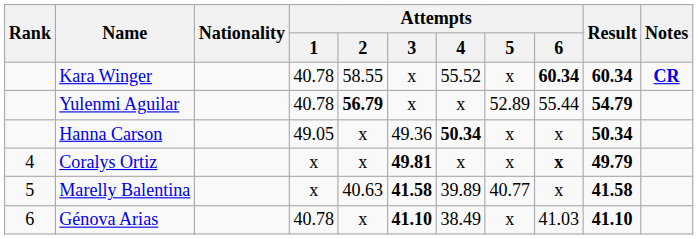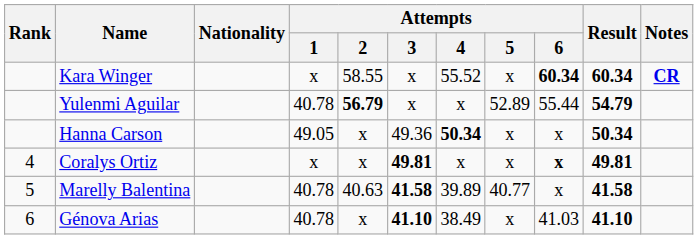 <table class="wikitable sortable" style="text-align:center">
 <tr>
 <th rowspan=2>Rank</th>
 <th rowspan=2>Name</th>
 <th rowspan=2>Nationality</th>
 <th colspan=6>Attempts</th>
 <th rowspan=2>Result</th>
 <th rowspan=2>Notes</th>
 </tr>
 <tr>
 <th>1</th>
 <th>2</th>
 <th>3</th>
 <th>4</th>
 <th>5</th>
 <th>6</th>
 </tr>
 <tr>
 <td align=center></td>
 <td align=left><a href='#'>Kara Winger</a></td>
 <td align=left></td>
-<td>40.78</td>
+<td>x</td>
 <td>58.55</td>
 <td>x</td>
 <td>55.52</td>
 <td>x</td>
 <td><strong>60.34</strong></td>
 <td><strong>60.34</strong></td>
 <td><strong><a href='#'>CR</a></strong></td>
 </tr>
 <tr>
 <td align=center></td>
 <td align=left><a href='#'>Yulenmi Aguilar</a></td>
 <td align=left></td>
 <td>40.78</td>
 <td><strong>56.79</strong></td>
 <td>x</td>
 <td>x</td>
 <td>52.89</td>
 <td>55.44</td>
 <td><strong>54.79</strong></td>
 <td></td>
 </tr>
 <tr>
 <td align=center></td>
 <td align=left><a href='#'>Hanna Carson</a></td>
 <td align=left></td>
 <td>49.05</td>
 <td>x</td>
 <td>49.36</td>
 <td><strong>50.34</strong></td>
 <td>x</td>
 <td>x</td>
 <td><strong>50.34</strong></td>
 <td></td>
 </tr>
 <tr>
 <td align=center>4</td>
 <td align=left><a href='#'>Coralys Ortiz</a></td>
 <td align=left></td>
 <td>x</td>
 <td>x</td>
 <td><strong>49.81</strong></td>
 <td>x</td>
 <td>x</td>
 <td><strong>x</strong></td>
-<td><strong>49.79</strong></td>
+<td><strong>49.81</strong></td>
 <td></td>
 </tr>
 <tr>
 <td align=center>5</td>
 <td align=left><a href='#'>Marelly Balentina</a></td>
 <td align=left></td>
-<td>x</td>
+<td>40.78</td>
 <td>40.63</td>
 <td><strong>41.58</strong></td>
 <td>39.89</td>
 <td>40.77</td>
 <td>x</td>
 <td><strong>41.58</strong></td>
 <td></td>
 </tr>
 <tr>
 <td align=center>6</td>
 <td align=left><a href='#'>Génova Arias</a></td>
 <td align=left></td>
 <td>40.78</td>
 <td>x</td>
 <td><strong>41.10</strong></td>
 <td>38.49</td>
 <td>x</td>
 <td>41.03</td>
 <td><strong>41.10</strong></td>
 <td></td>
 </tr>
 </table>
